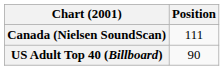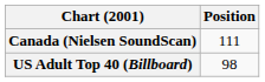 <table class="wikitable plainrowheaders" style="text-align:center">
 <tr>
 <th scope="col">Chart (2001)</th>
 <th scope="col">Position</th>
 </tr>
 <tr>
 <th scope="row">Canada (Nielsen SoundScan)</th>
 <td>111</td>
 </tr>
 <tr>
 <th scope="row">US Adult Top 40 (<em>Billboard</em>)</th>
-<td>90</td>
+<td>98</td>
 </tr>
 </table>
